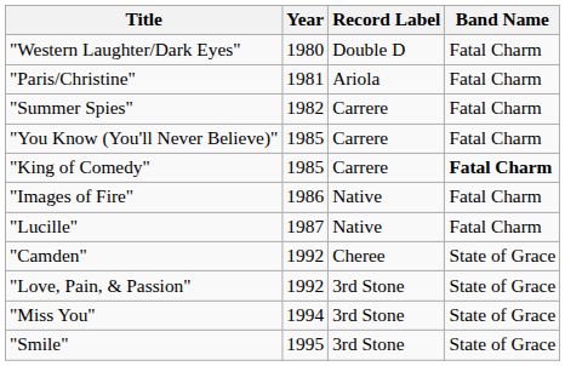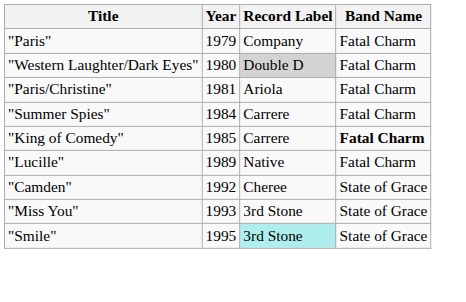 <table class="wikitable">
 <tr>
 <th>Title</th>
 <th>Year</th>
 <th>Record Label</th>
 <th>Band Name</th>
 </tr>
 <tr>
+<td>"Paris"</td>
+<td>1979</td>
+<td>Company</td>
+<td>Fatal Charm</td>
+</tr>
+<tr>
 <td>"Western Laughter/Dark Eyes"</td>
 <td>1980</td>
-<td>Double D</td>
+<td style="background: lightgrey;">Double D</td>
 <td>Fatal Charm</td>
 </tr>
 <tr>
 <td>"Paris/Christine"</td>
 <td>1981</td>
 <td>Ariola</td>
 <td>Fatal Charm</td>
 </tr>
 <tr>
 <td>"Summer Spies"</td>
-<td>1982</td>
-<td>Carrere</td>
-<td>Fatal Charm</td>
-</tr>
-<tr>
-<td>"You Know (You'll Never Believe)"</td>
-<td>1985</td>
+<td>1984</td>
 <td>Carrere</td>
 <td>Fatal Charm</td>
 </tr>
 <tr>
 <td>"King of Comedy"</td>
 <td>1985</td>
 <td>Carrere</td>
 <td><strong>Fatal Charm</strong></td>
 </tr>
 <tr>
-<td>"Images of Fire"</td>
-<td>1986</td>
-<td>Native</td>
-<td>Fatal Charm</td>
-</tr>
-<tr>
 <td>"Lucille"</td>
-<td>1987</td>
+<td>1989</td>
 <td>Native</td>
 <td>Fatal Charm</td>
 </tr>
 <tr>
 <td>"Camden"</td>
 <td>1992</td>
 <td>Cheree</td>
 <td>State of Grace</td>
 </tr>
 <tr>
-<td>"Love, Pain, & Passion"</td>
-<td>1992</td>
-<td>3rd Stone</td>
-<td>State of Grace</td>
-</tr>
-<tr>
 <td>"Miss You"</td>
-<td>1994</td>
+<td>1993</td>
 <td>3rd Stone</td>
 <td>State of Grace</td>
 </tr>
 <tr>
 <td>"Smile"</td>
 <td>1995</td>
-<td>3rd Stone</td>
+<td style="background: paleturquoise;">3rd Stone</td>
 <td>State of Grace</td>
 </tr>
 </table>
